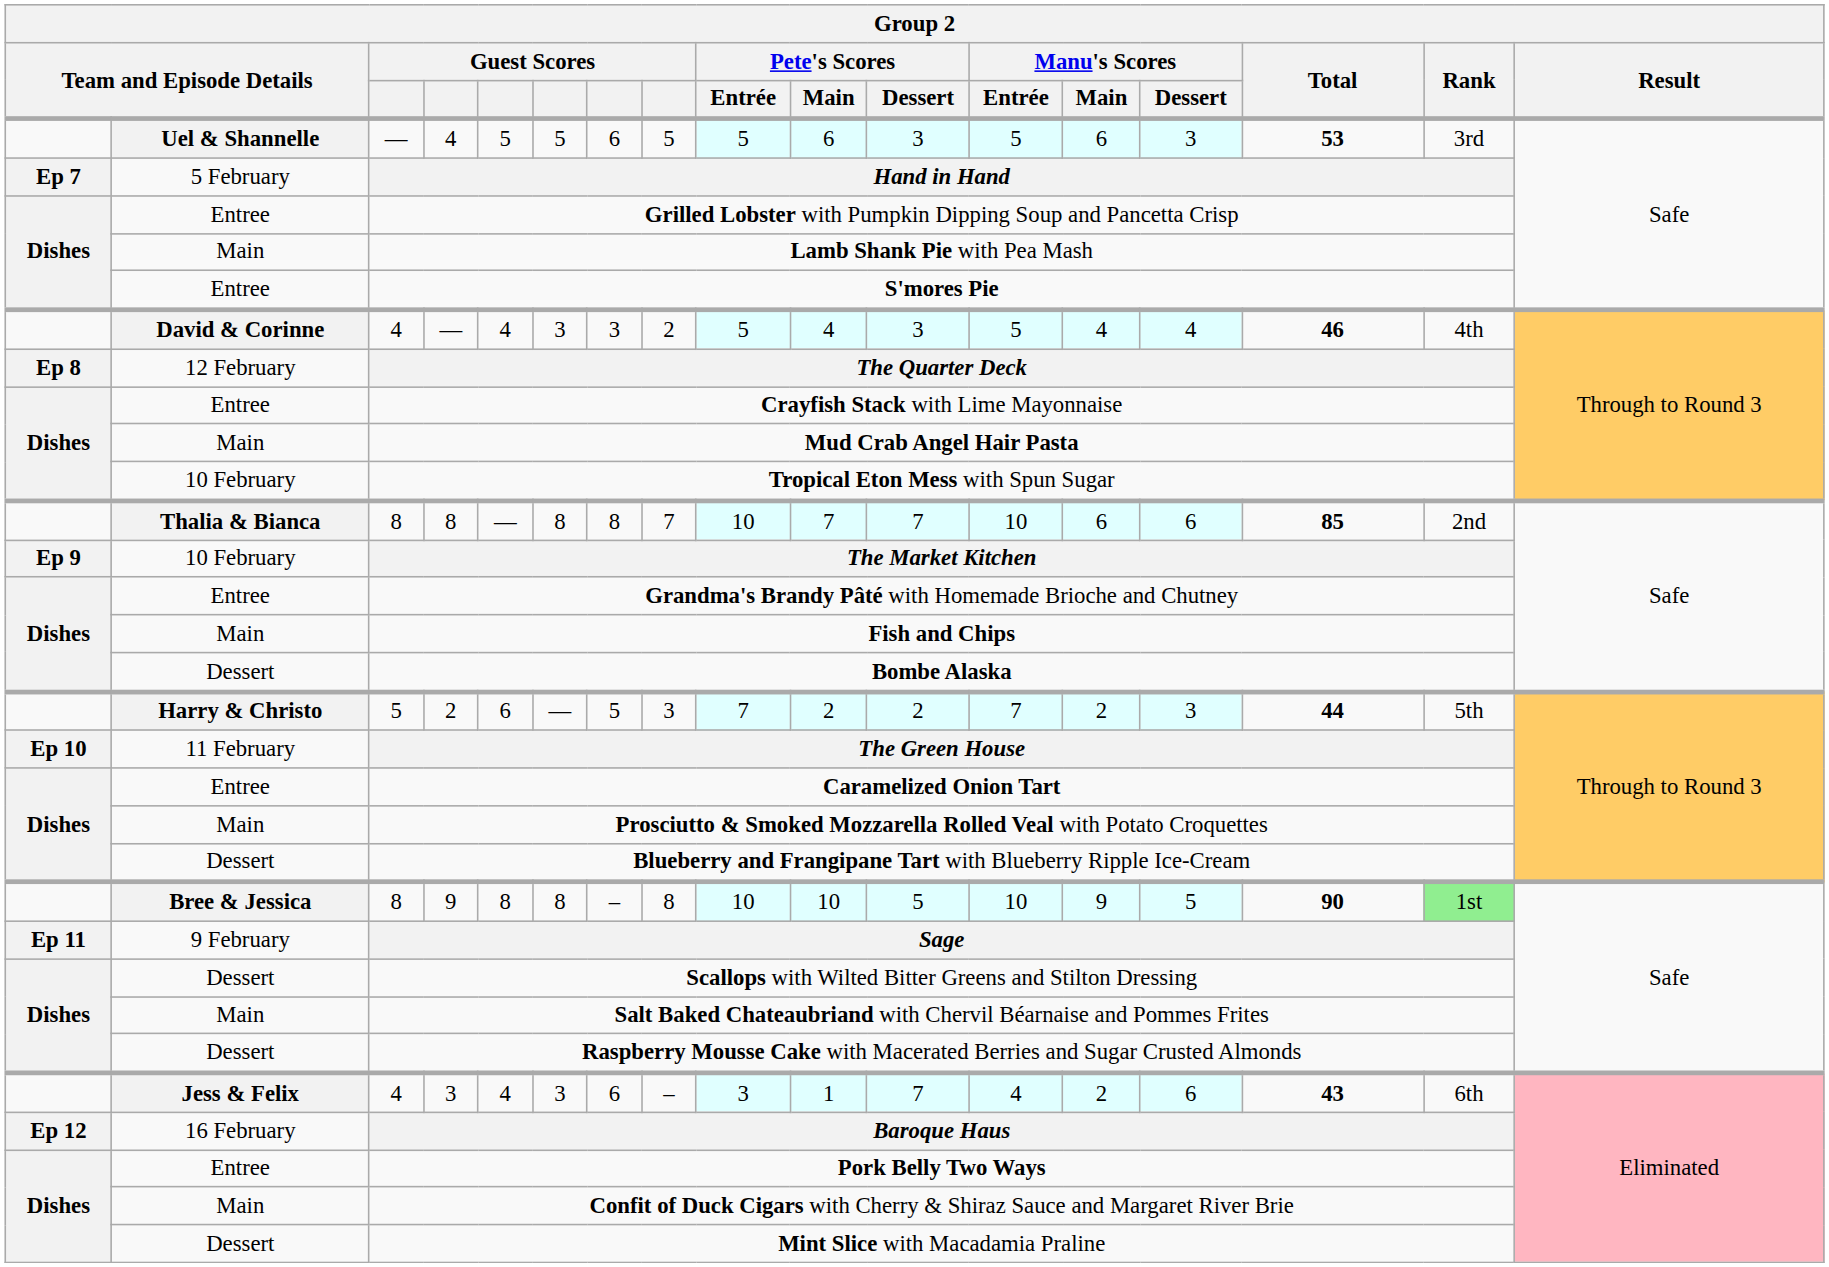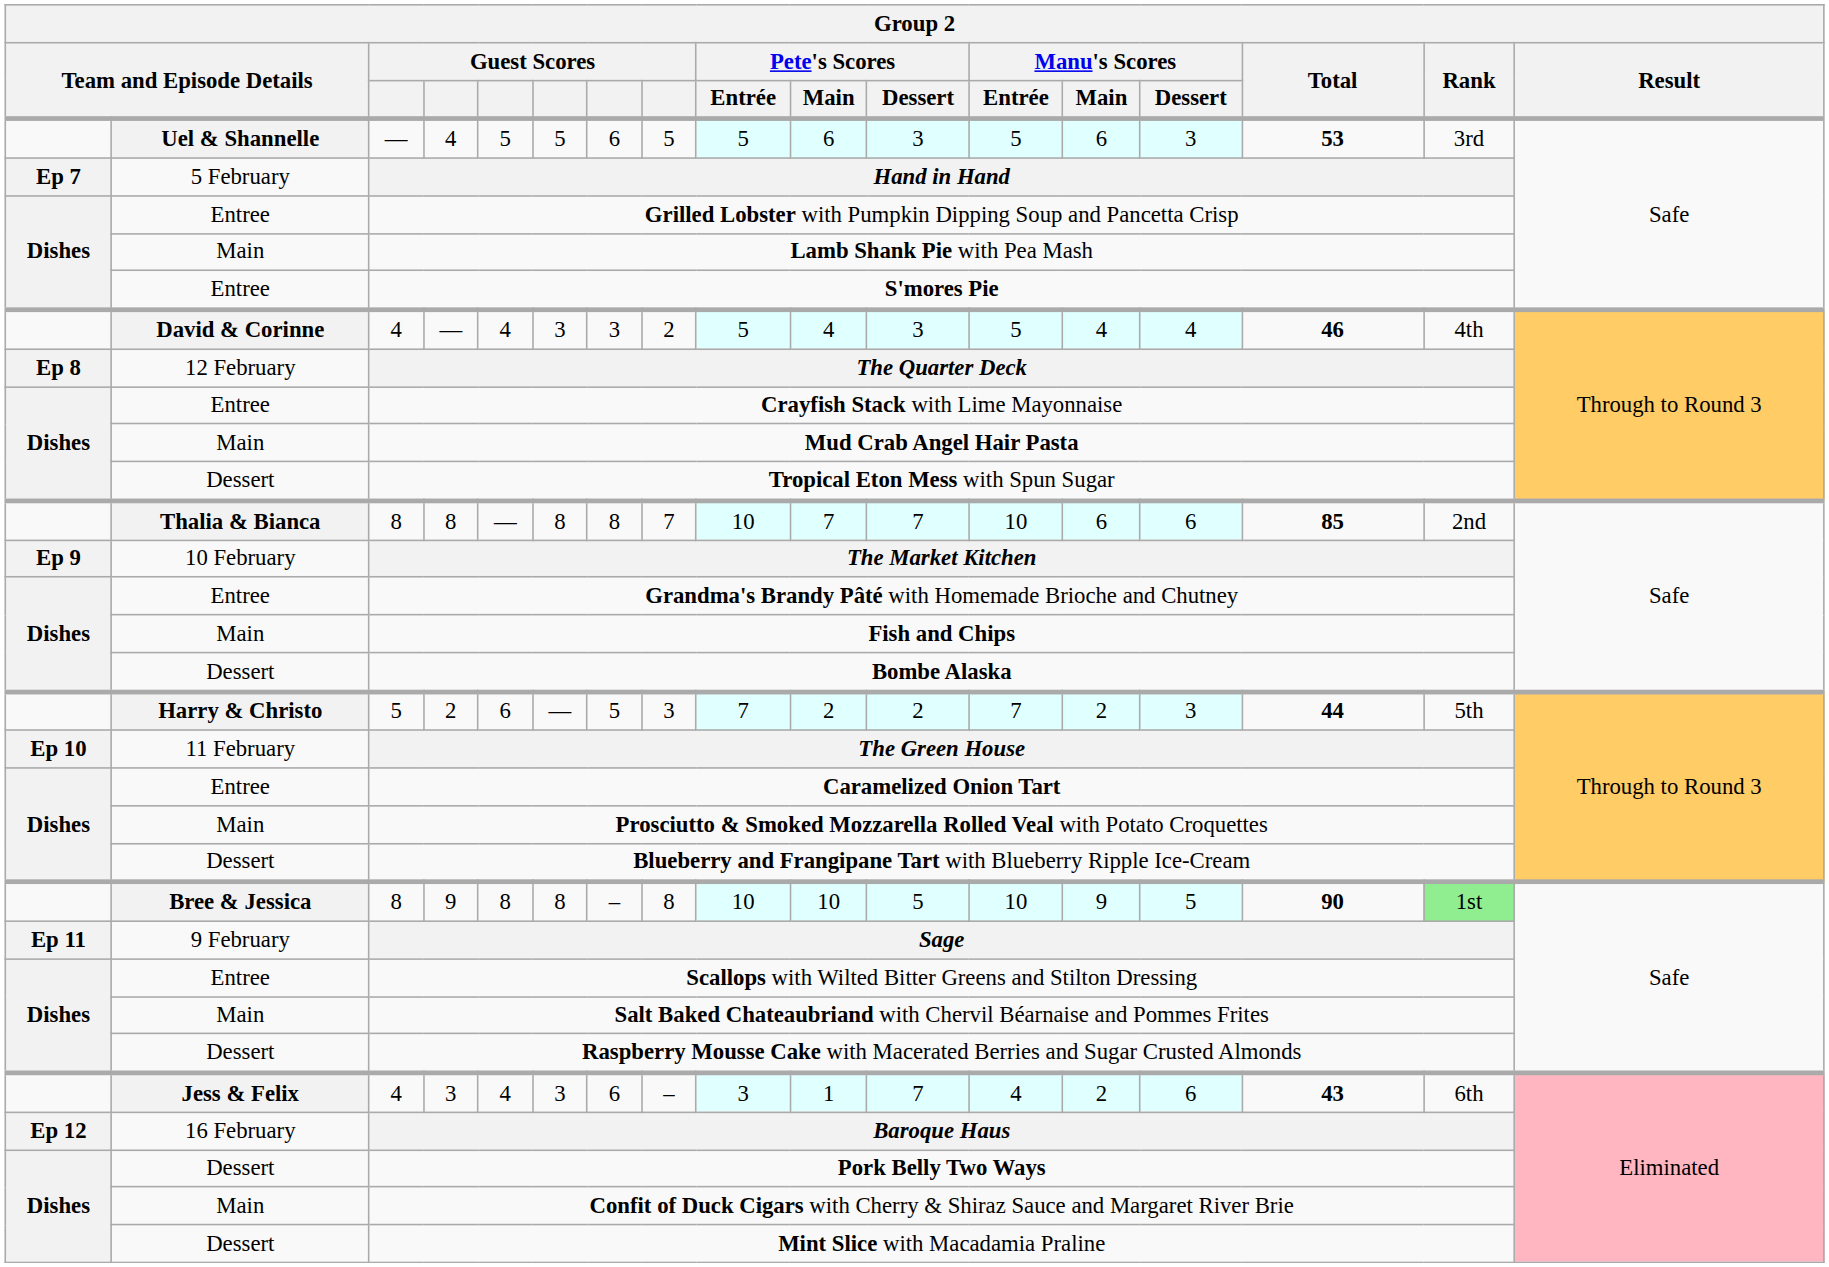 <table class="wikitable plainrowheaders" style="margin:1em auto; text-align:center; font-size:90%; width:80em;">
 <tr>
 <th colspan="20" >Group 2</th>
 </tr>
 <tr>
 <th scope="col" rowspan="2" colspan="2" style="width:20%;">Team and Episode Details</th>
 <th scope="col" colspan="6" style="width:15%;">Guest Scores</th>
 <th scope="col" colspan="3" style="width:15%;"><a href='#'>Pete</a>'s Scores</th>
 <th scope="col" colspan="3" style="width:15%;"><a href='#'>Manu</a>'s Scores</th>
 <th scope="col" rowspan="2" style="width:10%;">Total<br><small></small></th>
 <th scope="col" rowspan="2" style="width:5%;">Rank</th>
 <th scope="col" rowspan="2" style="width:20%;">Result</th>
 </tr>
 <tr>
 <th scope="col" style="width:3%;"></th>
 <th scope="col" style="width:3%;"></th>
 <th scope="col" style="width:3%;"></th>
 <th scope="col" style="width:3%;"></th>
 <th scope="col" style="width:3%;"></th>
 <th scope="col" style="width:3%;"></th>
 <th scope="col">Entrée</th>
 <th scope="col">Main</th>
 <th scope="col">Dessert</th>
 <th scope="col">Entrée</th>
 <th scope="col">Main</th>
 <th scope="col">Dessert</th>
 </tr>
 <tr style="border-top:3px solid #aaa;">
 <td></td>
 <th style="text-align:centre">Uel & Shannelle</th>
 <td>—</td>
 <td>4</td>
 <td>5</td>
 <td>5</td>
 <td>6</td>
 <td>5</td>
 <td style="background:#e0ffff;">5</td>
 <td style="background:#e0ffff;">6</td>
 <td style="background:#e0ffff;">3</td>
 <td style="background:#e0ffff;">5</td>
 <td style="background:#e0ffff;">6</td>
 <td style="background:#e0ffff;">3</td>
 <td><strong>53</strong></td>
 <td>3rd</td>
 <td rowspan="5">Safe</td>
 </tr>
 <tr>
 <th>Ep 7</th>
 <td>5 February</td>
 <th colspan="14"><em>Hand in Hand</em></th>
 </tr>
 <tr>
 <th rowspan="3">Dishes</th>
 <td>Entree</td>
 <td colspan="14"><strong>Grilled Lobster</strong> with Pumpkin Dipping Soup and Pancetta Crisp</td>
 </tr>
 <tr>
 <td>Main</td>
 <td colspan="14"><strong>Lamb Shank Pie</strong> with Pea Mash</td>
 </tr>
 <tr>
 <td>Entree</td>
 <td colspan="14"><strong>S'mores Pie</strong></td>
 </tr>
 <tr style="border-top:3px solid #aaa;">
 <td></td>
 <th style="text-align:centre">David & Corinne</th>
 <td>4</td>
 <td>—</td>
 <td>4</td>
 <td>3</td>
 <td>3</td>
 <td>2</td>
 <td style="background:#e0ffff;">5</td>
 <td style="background:#e0ffff;">4</td>
 <td style="background:#e0ffff;">3</td>
 <td style="background:#e0ffff;">5</td>
 <td style="background:#e0ffff;">4</td>
 <td style="background:#e0ffff;">4</td>
 <td><strong>46</strong></td>
 <td>4th</td>
 <td rowspan="5" style="background:#fc6;">Through to Round 3</td>
 </tr>
 <tr>
 <th>Ep 8</th>
 <td>12 February</td>
 <th colspan="14"><em>The Quarter Deck</em></th>
 </tr>
 <tr>
 <th rowspan="3">Dishes</th>
 <td>Entree</td>
 <td colspan="14"><strong>Crayfish Stack</strong> with Lime Mayonnaise</td>
 </tr>
 <tr>
 <td>Main</td>
 <td colspan="14"><strong>Mud Crab Angel Hair Pasta</strong></td>
 </tr>
 <tr>
-<td>10 February</td>
+<td>Dessert</td>
 <td colspan="14"><strong>Tropical Eton Mess</strong> with Spun Sugar</td>
 </tr>
 <tr style="border-top:3px solid #aaa;">
 <td></td>
 <th style="text-align:centre">Thalia & Bianca</th>
 <td>8</td>
 <td>8</td>
 <td>—</td>
 <td>8</td>
 <td>8</td>
 <td>7</td>
 <td style="background:#e0ffff;">10</td>
 <td style="background:#e0ffff;">7</td>
 <td style="background:#e0ffff;">7</td>
 <td style="background:#e0ffff;">10</td>
 <td style="background:#e0ffff;">6</td>
 <td style="background:#e0ffff;">6</td>
 <td><strong>85</strong></td>
 <td>2nd</td>
 <td rowspan="5">Safe</td>
 </tr>
 <tr>
 <th>Ep 9</th>
 <td>10 February</td>
 <th colspan="14"><em>The Market Kitchen</em></th>
 </tr>
 <tr>
 <th rowspan="3">Dishes</th>
 <td>Entree</td>
 <td colspan="14"><strong>Grandma's Brandy Pâté</strong> with Homemade Brioche and Chutney</td>
 </tr>
 <tr>
 <td>Main</td>
 <td colspan="14"><strong>Fish and Chips</strong></td>
 </tr>
 <tr>
 <td>Dessert</td>
 <td colspan="14"><strong>Bombe Alaska</strong></td>
 </tr>
 <tr style="border-top:3px solid #aaa;">
 <td></td>
 <th style="text-align:centre">Harry & Christo</th>
 <td>5</td>
 <td>2</td>
 <td>6</td>
 <td>—</td>
 <td>5</td>
 <td>3</td>
 <td style="background:#e0ffff;">7</td>
 <td style="background:#e0ffff;">2</td>
 <td style="background:#e0ffff;">2</td>
 <td style="background:#e0ffff;">7</td>
 <td style="background:#e0ffff;">2</td>
 <td style="background:#e0ffff;">3</td>
 <td><strong>44</strong></td>
 <td>5th</td>
 <td rowspan="5" style="background:#fc6;">Through to Round 3</td>
 </tr>
 <tr>
 <th>Ep 10</th>
 <td>11 February</td>
 <th colspan="14"><em>The Green House</em></th>
 </tr>
 <tr>
 <th rowspan="3">Dishes</th>
 <td>Entree</td>
 <td colspan="14"><strong>Caramelized Onion Tart</strong></td>
 </tr>
 <tr>
 <td>Main</td>
 <td colspan="14"><strong>Prosciutto & Smoked Mozzarella Rolled Veal</strong> with Potato Croquettes</td>
 </tr>
 <tr>
 <td>Dessert</td>
 <td colspan="14"><strong>Blueberry and Frangipane Tart</strong> with Blueberry Ripple Ice-Cream</td>
 </tr>
 <tr style="border-top:3px solid #aaa;">
 <td></td>
 <th style="text-align:centre">Bree & Jessica</th>
 <td>8</td>
 <td>9</td>
 <td>8</td>
 <td>8</td>
 <td>–</td>
 <td>8</td>
 <td style="background:#e0ffff;">10</td>
 <td style="background:#e0ffff;">10</td>
 <td style="background:#e0ffff;">5</td>
 <td style="background:#e0ffff;">10</td>
 <td style="background:#e0ffff;">9</td>
 <td style="background:#e0ffff;">5</td>
 <td><strong>90</strong></td>
 <td style="background:lightgreen;">1st</td>
 <td rowspan="5">Safe</td>
 </tr>
 <tr>
 <th>Ep 11</th>
 <td>9 February</td>
 <th colspan="14"><em>Sage</em></th>
 </tr>
 <tr>
 <th rowspan="3">Dishes</th>
-<td>Dessert</td>
+<td>Entree</td>
 <td colspan="14"><strong>Scallops</strong> with Wilted Bitter Greens and Stilton Dressing</td>
 </tr>
 <tr>
 <td>Main</td>
 <td colspan="14"><strong>Salt Baked Chateaubriand</strong> with Chervil Béarnaise and Pommes Frites</td>
 </tr>
 <tr>
 <td>Dessert</td>
 <td colspan="14"><strong>Raspberry Mousse Cake</strong> with Macerated Berries and Sugar Crusted Almonds</td>
 </tr>
 <tr style="border-top:3px solid #aaa;">
 <td></td>
 <th style="text-align:centre">Jess & Felix</th>
 <td>4</td>
 <td>3</td>
 <td>4</td>
 <td>3</td>
 <td>6</td>
 <td>–</td>
 <td style="background:#e0ffff;">3</td>
 <td style="background:#e0ffff;">1</td>
 <td style="background:#e0ffff;">7</td>
 <td style="background:#e0ffff;">4</td>
 <td style="background:#e0ffff;">2</td>
 <td style="background:#e0ffff;">6</td>
 <td><strong>43</strong></td>
 <td>6th</td>
 <td rowspan="5" style="background:lightpink;">Eliminated</td>
 </tr>
 <tr>
 <th>Ep 12</th>
 <td>16 February</td>
 <th colspan="14"><em>Baroque Haus</em></th>
 </tr>
 <tr>
 <th rowspan="3">Dishes</th>
-<td>Entree</td>
+<td>Dessert</td>
 <td colspan="14"><strong>Pork Belly Two Ways</strong></td>
 </tr>
 <tr>
 <td>Main</td>
 <td colspan="14"><strong>Confit of Duck Cigars</strong> with Cherry & Shiraz Sauce and Margaret River Brie</td>
 </tr>
 <tr>
 <td>Dessert</td>
 <td colspan="14"><strong>Mint Slice</strong> with Macadamia Praline</td>
 </tr>
 </table>
